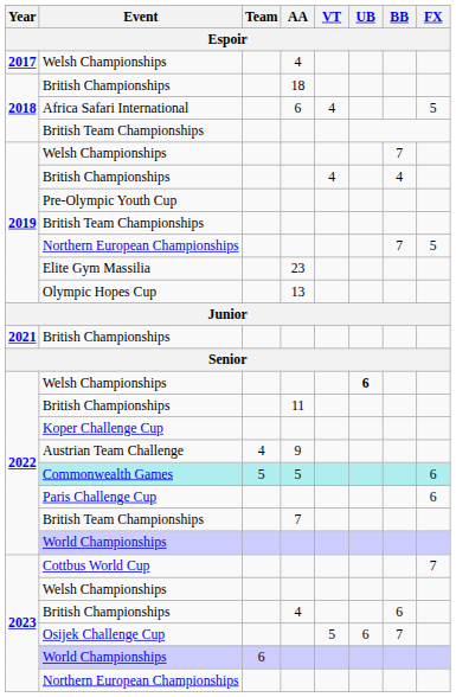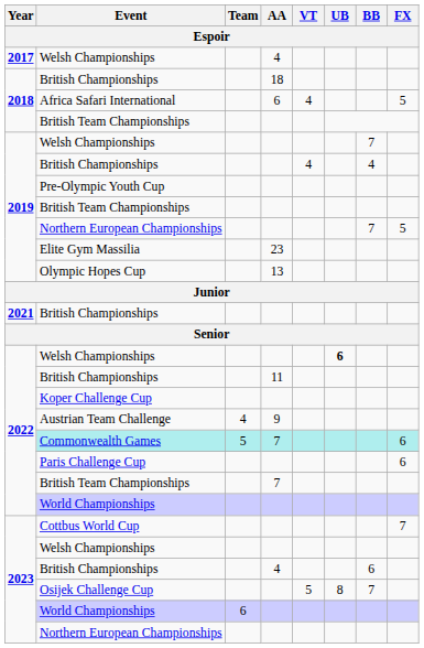 <table class="wikitable" style="text-align:center; font-size:95%;">
 <tr>
 <th align="center">Year</th>
 <th align="center">Event</th>
 <th style="width:30px;">Team</th>
 <th style="width:30px;">AA</th>
 <th style="width:30px;"><a href='#'>VT</a></th>
 <th style="width:30px;"><a href='#'>UB</a></th>
 <th style="width:30px;"><a href='#'>BB</a></th>
 <th style="width:30px;"><a href='#'>FX</a></th>
 </tr>
 <tr>
 <th colspan="8">Espoir</th>
 </tr>
 <tr>
 <td rowspan="1"><strong><a href='#'>2017</a></strong></td>
 <td align=left>Welsh Championships</td>
 <td></td>
 <td>4</td>
 <td></td>
 <td></td>
 <td></td>
 <td></td>
 </tr>
 <tr>
 <td rowspan="3"><strong><a href='#'>2018</a></strong></td>
 <td align=left>British Championships</td>
 <td></td>
 <td>18</td>
 <td></td>
 <td></td>
 <td></td>
 <td></td>
 </tr>
 <tr>
 <td align=left>Africa Safari International</td>
 <td></td>
 <td>6</td>
 <td>4</td>
 <td></td>
 <td></td>
 <td>5</td>
 </tr>
 <tr>
 <td align=left>British Team Championships</td>
 <td></td>
 <td></td>
 <td></td>
 </tr>
 <tr>
 <td rowspan="7"><strong><a href='#'>2019</a></strong></td>
 <td align=left>Welsh Championships</td>
 <td></td>
 <td></td>
 <td></td>
 <td></td>
 <td>7</td>
 <td></td>
 </tr>
 <tr>
 <td align=left>British Championships</td>
 <td></td>
 <td></td>
 <td>4</td>
 <td></td>
 <td>4</td>
 <td></td>
 </tr>
 <tr>
 <td align=left>Pre-Olympic Youth Cup</td>
 <td></td>
 <td></td>
 <td></td>
 <td></td>
 <td></td>
 <td></td>
 </tr>
 <tr>
 <td align=left>British Team Championships</td>
 <td></td>
 <td></td>
 <td></td>
 <td></td>
 <td></td>
 <td></td>
 </tr>
 <tr>
 <td align=left><a href='#'>Northern European Championships</a></td>
 <td></td>
 <td></td>
 <td></td>
 <td></td>
 <td>7</td>
 <td>5</td>
 </tr>
 <tr>
 <td align=left>Elite Gym Massilia</td>
 <td></td>
 <td>23</td>
 <td></td>
 <td></td>
 <td></td>
 <td></td>
 </tr>
 <tr>
 <td align=left>Olympic Hopes Cup</td>
 <td></td>
 <td>13</td>
 <td></td>
 <td></td>
 <td></td>
 <td></td>
 </tr>
 <tr>
 <th colspan="8">Junior</th>
 </tr>
 <tr>
 <td rowspan="1"><strong><a href='#'>2021</a></strong></td>
 <td align=left>British Championships</td>
 <td></td>
 <td></td>
 <td></td>
 <td></td>
 <td></td>
 <td></td>
 </tr>
 <tr>
 <th colspan="8">Senior</th>
 </tr>
 <tr>
 <td rowspan="8"><strong><a href='#'>2022</a></strong></td>
 <td align=left>Welsh Championships</td>
 <td></td>
 <td></td>
 <td></td>
 <td><strong>6</strong></td>
 <td></td>
 <td></td>
 </tr>
 <tr>
 <td align=left>British Championships</td>
 <td></td>
 <td>11</td>
 <td></td>
 <td></td>
 <td></td>
 <td></td>
 </tr>
 <tr>
 <td align=left><a href='#'>Koper Challenge Cup</a></td>
 <td></td>
 <td></td>
 <td></td>
 <td></td>
 <td></td>
 <td></td>
 </tr>
 <tr>
 <td align=left>Austrian Team Challenge</td>
 <td>4</td>
 <td>9</td>
 <td></td>
 <td></td>
 <td></td>
 <td></td>
 </tr>
 <tr bgcolor="#afeeee">
 <td align=left><a href='#'>Commonwealth Games</a></td>
 <td>5</td>
-<td>5</td>
+<td>7</td>
 <td></td>
 <td></td>
 <td></td>
 <td>6</td>
 </tr>
 <tr>
 <td align=left><a href='#'>Paris Challenge Cup</a></td>
 <td></td>
 <td></td>
 <td></td>
 <td></td>
 <td></td>
 <td>6</td>
 </tr>
 <tr>
 <td align=left>British Team Championships</td>
 <td></td>
 <td>7</td>
 <td></td>
 <td></td>
 <td></td>
 <td></td>
 </tr>
 <tr bgcolor=#CCCCFF>
 <td align=left><a href='#'>World Championships</a></td>
 <td></td>
 <td></td>
 <td></td>
 <td></td>
 <td></td>
 <td></td>
 </tr>
 <tr>
 <td rowspan="6"><strong><a href='#'>2023</a></strong></td>
 <td align=left><a href='#'>Cottbus World Cup</a></td>
 <td></td>
 <td></td>
 <td></td>
 <td></td>
 <td></td>
 <td>7</td>
 </tr>
 <tr>
 <td align=left>Welsh Championships</td>
 <td></td>
 <td></td>
 <td></td>
 <td></td>
 <td></td>
 <td></td>
 </tr>
 <tr>
 <td align=left>British Championships</td>
 <td></td>
 <td>4</td>
 <td></td>
 <td></td>
 <td>6</td>
 <td></td>
 </tr>
 <tr>
 <td align=left><a href='#'>Osijek Challenge Cup</a></td>
 <td></td>
 <td></td>
 <td>5</td>
-<td>6</td>
+<td>8</td>
 <td>7</td>
 <td></td>
 </tr>
 <tr bgcolor=#CCCCFF>
 <td align=left><a href='#'>World Championships</a></td>
 <td>6</td>
 <td></td>
 <td></td>
 <td></td>
 <td></td>
 <td></td>
 </tr>
 <tr>
 <td align=left><a href='#'>Northern European Championships</a></td>
 <td></td>
 <td></td>
 <td></td>
 <td></td>
 <td></td>
 <td></td>
 </tr>
 </table>
